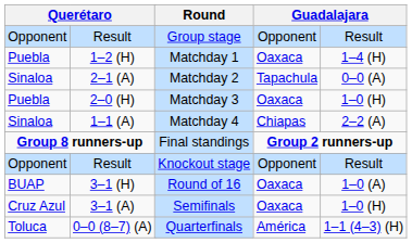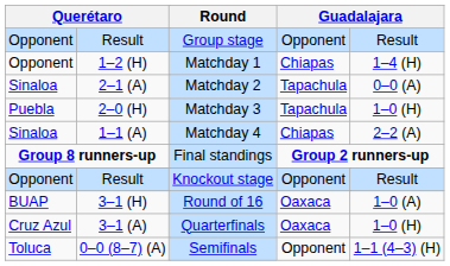 <table class="wikitable" style="text-align:center">
 <tr>
 <th colspan=4><a href='#'>Querétaro</a></th>
 <th>Round</th>
 <th colspan=4><a href='#'>Guadalajara</a></th>
 </tr>
 <tr style="background:#c1e0ff;">
 <td>Opponent</td>
 <td colspan=3>Result</td>
 <td><a href='#'>Group stage</a></td>
 <td>Opponent</td>
 <td colspan=3>Result</td>
 </tr>
 <tr>
-<td align=left><a href='#'>Puebla</a></td>
+<td>Opponent</td>
 <td colspan=3><a href='#'>1–2</a> (H)</td>
 <td style="background:#c1e0ff;">Matchday 1</td>
-<td align=left><a href='#'>Oaxaca</a></td>
+<td align=left><a href='#'>Chiapas</a></td>
 <td colspan=3><a href='#'>1–4</a> (H)</td>
 </tr>
 <tr>
 <td align=left><a href='#'>Sinaloa</a></td>
 <td colspan=3><a href='#'>2–1</a> (A)</td>
 <td style="background:#c1e0ff;">Matchday 2</td>
 <td align=left><a href='#'>Tapachula</a></td>
 <td colspan=3><a href='#'>0–0</a> (A)</td>
 </tr>
 <tr>
 <td align=left><a href='#'>Puebla</a></td>
 <td colspan=3><a href='#'>2–0</a> (H)</td>
 <td style="background:#c1e0ff;">Matchday 3</td>
-<td align=left><a href='#'>Oaxaca</a></td>
+<td align=left><a href='#'>Tapachula</a></td>
 <td colspan=3><a href='#'>1–0</a> (H)</td>
 </tr>
 <tr>
 <td align=left><a href='#'>Sinaloa</a></td>
 <td colspan=3><a href='#'>1–1</a> (A)</td>
 <td style="background:#c1e0ff;">Matchday 4</td>
 <td align=left><a href='#'>Chiapas</a></td>
 <td colspan=3><a href='#'>2–2</a> (A)</td>
 </tr>
 <tr>
 <td colspan=4 valign=top><strong><a href='#'>Group 8</a> runners-up</strong><br></td>
 <td style="background:#c1e0ff;">Final standings</td>
 <td colspan=4 valign=top><strong><a href='#'>Group 2</a> runners-up</strong><br></td>
 </tr>
 <tr style="background:#c1e0ff;">
 <td>Opponent</td>
 <td colspan=3>Result</td>
 <td><a href='#'>Knockout stage</a></td>
 <td colspan=3>Opponent</td>
 <td>Result</td>
 </tr>
 <tr>
 <td align=left><a href='#'>BUAP</a></td>
 <td colspan=3><a href='#'>3–1</a> (H)</td>
 <td style="background:#c1e0ff;"><a href='#'>Round of 16</a></td>
 <td align=left><a href='#'>Oaxaca</a></td>
 <td colspan=3><a href='#'>1–0</a> (A)</td>
 </tr>
 <tr>
 <td align=left><a href='#'>Cruz Azul</a></td>
 <td colspan=3><a href='#'>3–1</a> (A)</td>
-<td style="background:#c1e0ff;"><a href='#'>Semifinals</a></td>
+<td style="background:#c1e0ff;"><a href='#'>Quarterfinals</a></td>
 <td align=left><a href='#'>Oaxaca</a></td>
 <td colspan=3><a href='#'>1–0</a> (H)</td>
 </tr>
 <tr>
 <td align=left><a href='#'>Toluca</a></td>
 <td colspan=3><a href='#'>0–0 (8–7)</a> (A)</td>
-<td style="background:#c1e0ff;"><a href='#'>Quarterfinals</a></td>
-<td align=left><a href='#'>América</a></td>
+<td style="background:#c1e0ff;"><a href='#'>Semifinals</a></td>
+<td>Opponent</td>
 <td colspan=3><a href='#'>1–1 (4–3)</a> (H)</td>
 </tr>
 </table>
